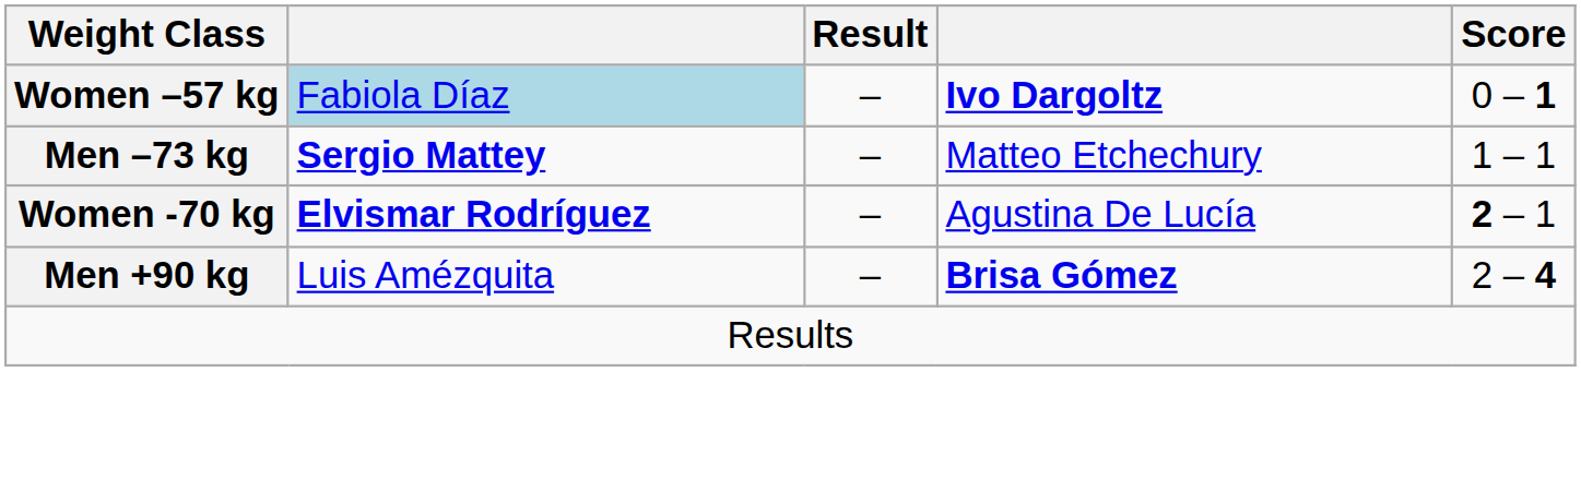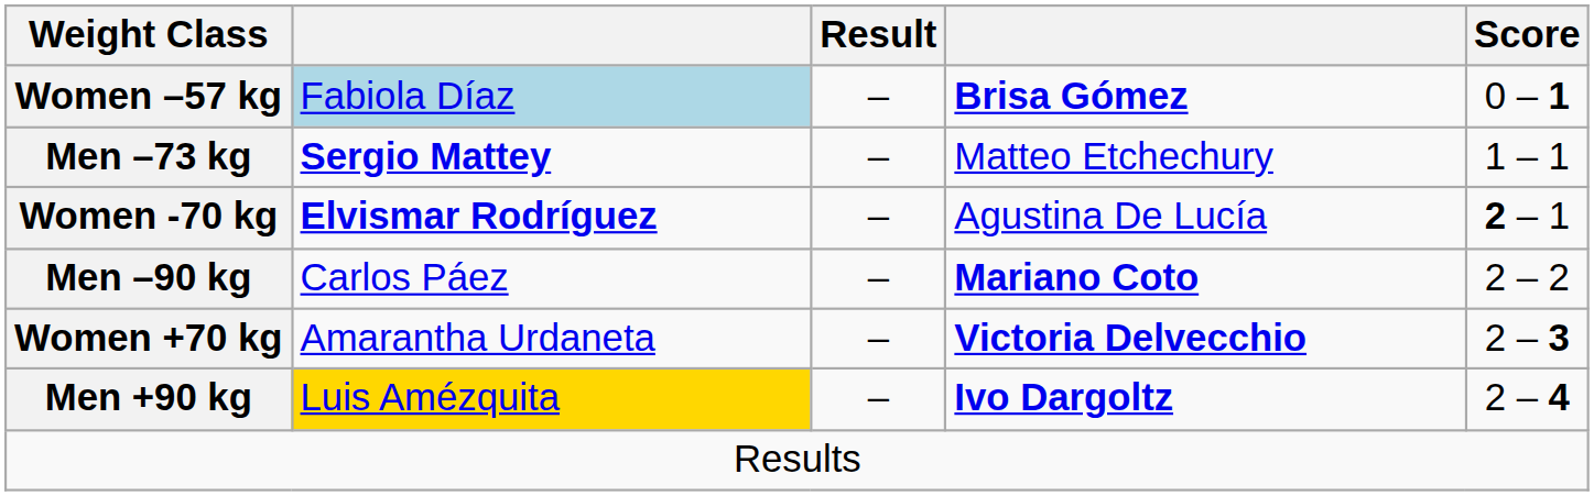 <table class="wikitable">
 <tr>
 <th>Weight Class</th>
 <th style="width:210px;"></th>
 <th>Result</th>
 <th style="width:210px;"></th>
 <th>Score</th>
 </tr>
 <tr>
 <th>Women –57 kg</th>
 <td style="background: lightblue;"><a href='#'>Fabiola Díaz</a></td>
 <td align=center> – <strong></strong></td>
-<td><strong><a href='#'>Ivo Dargoltz</a></strong></td>
+<td><strong><a href='#'>Brisa Gómez</a></strong></td>
 <td align=center>0 – <strong>1</strong></td>
 </tr>
 <tr>
 <th>Men –73 kg</th>
 <td><strong><a href='#'>Sergio Mattey</a></strong></td>
 <td align=center><strong></strong> – </td>
 <td><a href='#'>Matteo Etchechury</a></td>
 <td align=center>1 – 1</td>
 </tr>
 <tr>
 <th>Women -70 kg</th>
 <td><strong><a href='#'>Elvismar Rodríguez</a></strong></td>
 <td align=center><strong></strong> – </td>
 <td><a href='#'>Agustina De Lucía</a></td>
 <td align=center><strong>2</strong> – 1</td>
 </tr>
 <tr>
+<th>Men –90 kg</th>
+<td><a href='#'>Carlos Páez</a></td>
+<td align=center> – <strong></strong></td>
+<td><strong><a href='#'>Mariano Coto</a></strong></td>
+<td align=center>2 – 2</td>
+</tr>
+<tr>
+<th>Women +70 kg</th>
+<td><a href='#'>Amarantha Urdaneta</a></td>
+<td align=center> – <strong></strong></td>
+<td><strong><a href='#'>Victoria Delvecchio</a></strong></td>
+<td align=center>2 – <strong>3</strong></td>
+</tr>
+<tr>
 <th>Men +90 kg</th>
-<td><a href='#'>Luis Amézquita</a></td>
+<td style="background: gold;"><a href='#'>Luis Amézquita</a></td>
 <td align=center> – <strong></strong></td>
-<td><strong><a href='#'>Brisa Gómez</a></strong></td>
+<td><strong><a href='#'>Ivo Dargoltz</a></strong></td>
 <td align=center>2 – <strong>4</strong></td>
 </tr>
 <tr>
 <td align=center colspan=5>Results</td>
 </tr>
 </table>
